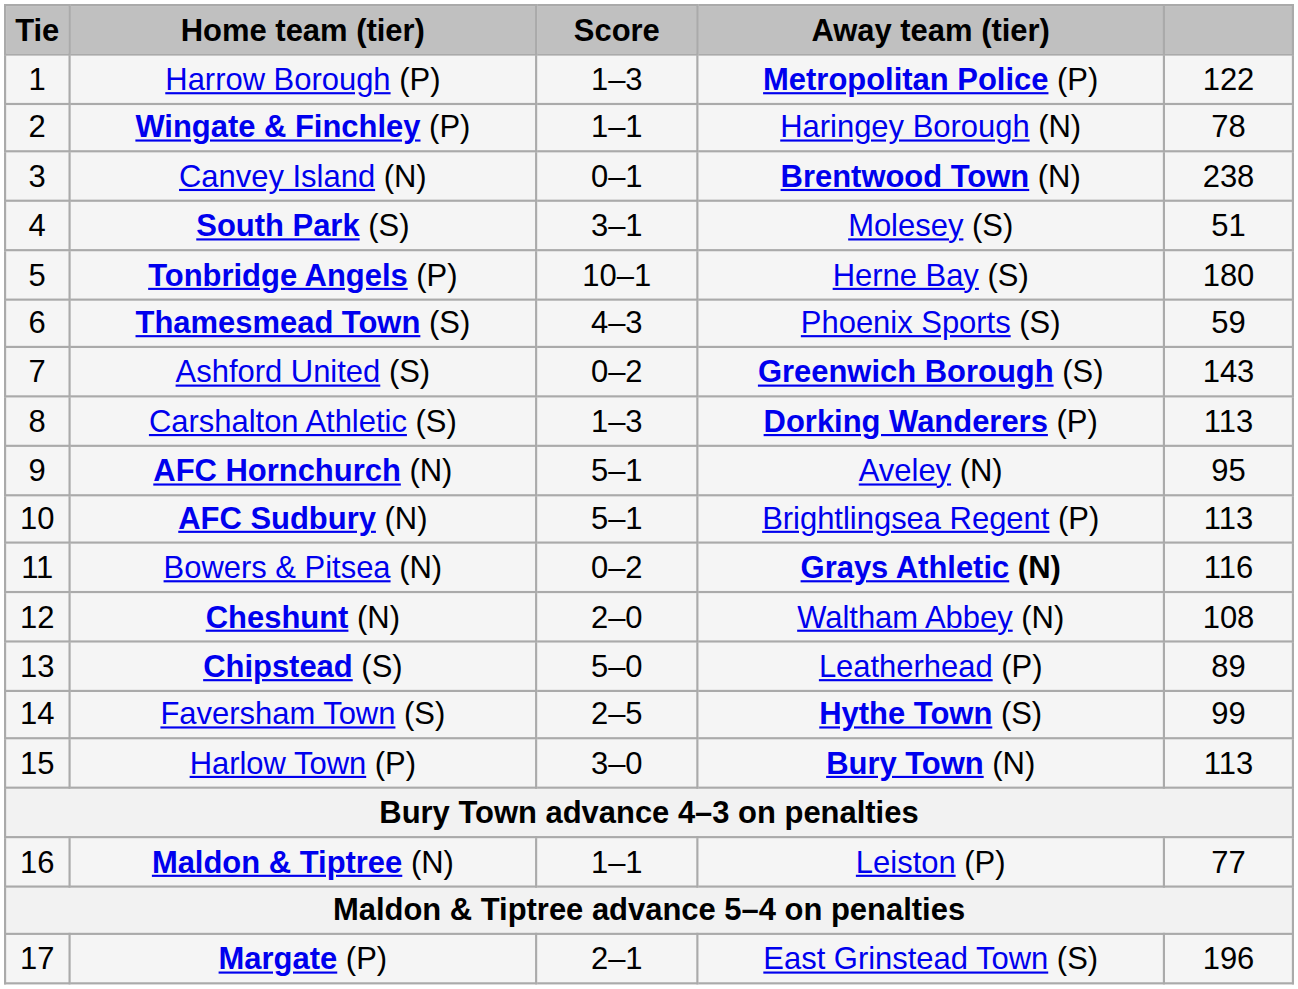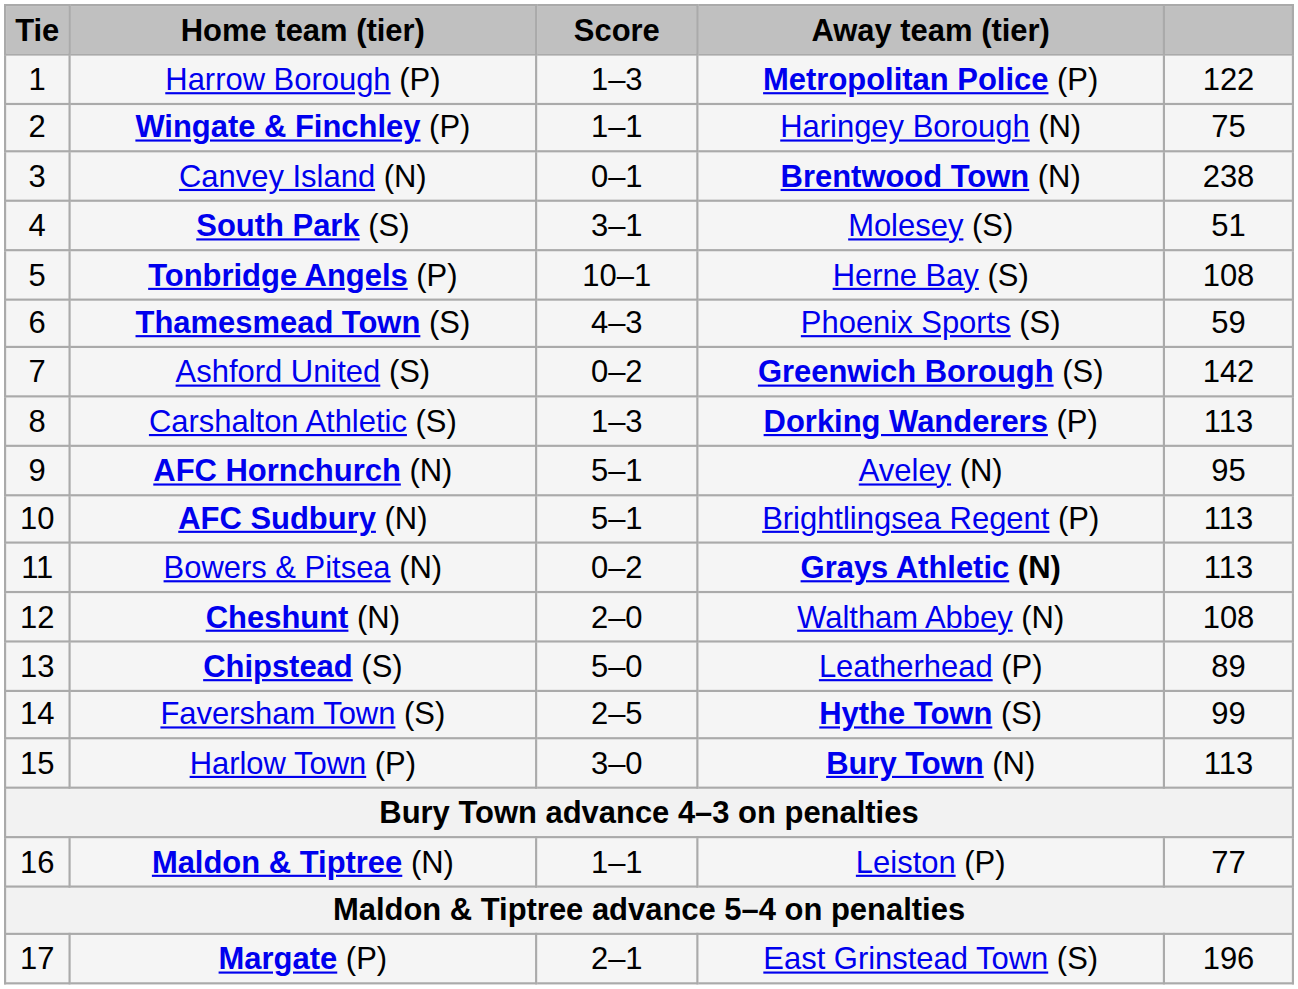 <table class="wikitable" style="width: 600px; background:WhiteSmoke; text-align:center; font-size:90%">
 <tr>
 <td scope="col" style="width:  5.00%; background:silver;"><strong>Tie</strong></td>
 <td scope="col" style="width: 36.25%; background:silver;"><strong>Home team (tier)</strong></td>
 <td scope="col" style="width: 12.50%; background:silver;"><strong>Score</strong></td>
 <td scope="col" style="width: 36.25%; background:silver;"><strong>Away team (tier)</strong></td>
 <td scope="col" style="width: 10.00%; background:silver;"><strong></strong></td>
 </tr>
 <tr>
 <td>1</td>
 <td><a href='#'>Harrow Borough</a> (P)</td>
 <td>1–3</td>
 <td><strong><a href='#'>Metropolitan Police</a></strong> (P)</td>
 <td>122</td>
 </tr>
 <tr>
 <td>2</td>
 <td><strong><a href='#'>Wingate & Finchley</a></strong> (P)</td>
 <td>1–1</td>
 <td><a href='#'>Haringey Borough</a> (N)</td>
-<td>78</td>
+<td>75</td>
 </tr>
 <tr>
 <td>3</td>
 <td><a href='#'>Canvey Island</a> (N)</td>
 <td>0–1</td>
 <td><strong><a href='#'>Brentwood Town</a></strong> (N)</td>
 <td>238</td>
 </tr>
 <tr>
 <td>4</td>
 <td><strong><a href='#'>South Park</a></strong> (S)</td>
 <td>3–1</td>
 <td><a href='#'>Molesey</a> (S)</td>
 <td>51</td>
 </tr>
 <tr>
 <td>5</td>
 <td><strong><a href='#'>Tonbridge Angels</a></strong> (P)</td>
 <td>10–1</td>
 <td><a href='#'>Herne Bay</a> (S)</td>
-<td>180</td>
+<td>108</td>
 </tr>
 <tr>
 <td>6</td>
 <td><strong><a href='#'>Thamesmead Town</a></strong> (S)</td>
 <td>4–3</td>
 <td><a href='#'>Phoenix Sports</a> (S)</td>
 <td>59</td>
 </tr>
 <tr>
 <td>7</td>
 <td><a href='#'>Ashford United</a> (S)</td>
 <td>0–2</td>
 <td><strong><a href='#'>Greenwich Borough</a></strong> (S)</td>
-<td>143</td>
+<td>142</td>
 </tr>
 <tr>
 <td>8</td>
 <td><a href='#'>Carshalton Athletic</a> (S)</td>
 <td>1–3</td>
 <td><strong><a href='#'>Dorking Wanderers</a></strong> (P)</td>
 <td>113</td>
 </tr>
 <tr>
 <td>9</td>
 <td><strong><a href='#'>AFC Hornchurch</a></strong> (N)</td>
 <td>5–1</td>
 <td><a href='#'>Aveley</a> (N)</td>
 <td>95</td>
 </tr>
 <tr>
 <td>10</td>
 <td><strong><a href='#'>AFC Sudbury</a></strong> (N)</td>
 <td>5–1</td>
 <td><a href='#'>Brightlingsea Regent</a> (P)</td>
 <td>113</td>
 </tr>
 <tr>
 <td>11</td>
 <td><a href='#'>Bowers & Pitsea</a> (N)</td>
 <td>0–2</td>
 <td><strong><a href='#'>Grays Athletic</a> (N)</strong></td>
-<td>116</td>
+<td>113</td>
 </tr>
 <tr>
 <td>12</td>
 <td><strong><a href='#'>Cheshunt</a></strong> (N)</td>
 <td>2–0</td>
 <td><a href='#'>Waltham Abbey</a> (N)</td>
 <td>108</td>
 </tr>
 <tr>
 <td>13</td>
 <td><strong><a href='#'>Chipstead</a></strong> (S)</td>
 <td>5–0</td>
 <td><a href='#'>Leatherhead</a> (P)</td>
 <td>89</td>
 </tr>
 <tr>
 <td>14</td>
 <td><a href='#'>Faversham Town</a> (S)</td>
 <td>2–5</td>
 <td><strong><a href='#'>Hythe Town</a></strong> (S)</td>
 <td>99</td>
 </tr>
 <tr>
 <td>15</td>
 <td><a href='#'>Harlow Town</a> (P)</td>
 <td>3–0</td>
 <td><strong><a href='#'>Bury Town</a></strong> (N)</td>
 <td>113</td>
 </tr>
 <tr>
 <th colspan="5">Bury Town advance 4–3 on penalties</th>
 </tr>
 <tr>
 <td>16</td>
 <td><strong><a href='#'>Maldon & Tiptree</a></strong> (N)</td>
 <td>1–1</td>
 <td><a href='#'>Leiston</a> (P)</td>
 <td>77</td>
 </tr>
 <tr>
 <th colspan="5">Maldon & Tiptree advance 5–4 on penalties</th>
 </tr>
 <tr>
 <td>17</td>
 <td><strong><a href='#'>Margate</a></strong> (P)</td>
 <td>2–1</td>
 <td><a href='#'>East Grinstead Town</a> (S)</td>
 <td>196</td>
 </tr>
 </table>
